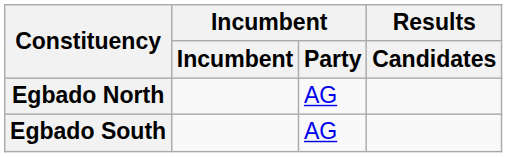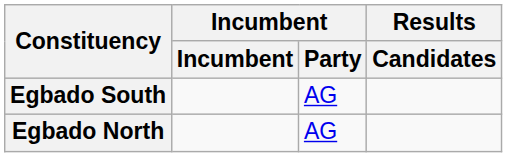 <table class="wikitable sortable">
 <tr>
 <th rowspan="2">Constituency</th>
 <th colspan="2">Incumbent</th>
 <th>Results</th>
 </tr>
 <tr valign="bottom">
 <th>Incumbent</th>
 <th>Party</th>
 <th>Candidates</th>
 </tr>
 <tr>
+<th>Egbado South</th>
+<td></td>
+<td><a href='#'>AG</a></td>
+<td nowrap=""></td>
+</tr>
+<tr>
 <th>Egbado North</th>
 <td></td>
 <td><a href='#'>AG</a></td>
 <td nowrap=""></td>
 </tr>
-<tr>
-<th>Egbado South</th>
-<td></td>
-<td><a href='#'>AG</a></td>
-<td nowrap=""></td>
-</tr>
 </table>
